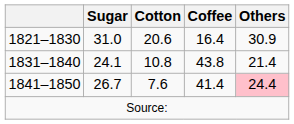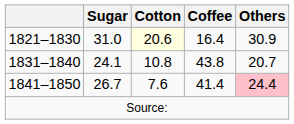 <table class ="wikitable" style="border: 0; float:right; margin-left:1em; text-align:center;">
 <tr>
 <th></th>
 <th>Sugar</th>
 <th>Cotton</th>
 <th>Coffee</th>
 <th>Others</th>
 </tr>
 <tr>
 <td>1821–1830</td>
 <td>31.0</td>
-<td>20.6</td>
+<td style="background: lightyellow;">20.6</td>
 <td>16.4</td>
 <td>30.9</td>
 </tr>
 <tr>
 <td>1831–1840</td>
 <td>24.1</td>
 <td>10.8</td>
 <td>43.8</td>
-<td>21.4</td>
+<td>20.7</td>
 </tr>
 <tr>
 <td>1841–1850</td>
 <td>26.7</td>
 <td>7.6</td>
 <td>41.4</td>
 <td style="background: pink;">24.4</td>
 </tr>
 <tr>
 <td colspan=5><small>Source: </small></td>
 </tr>
 </table>
